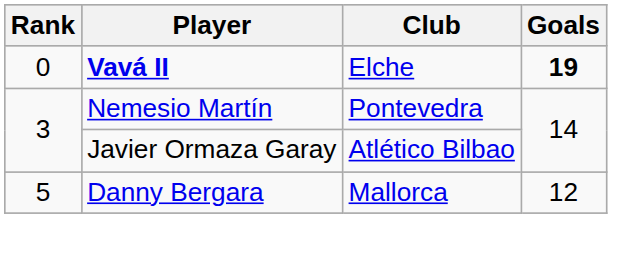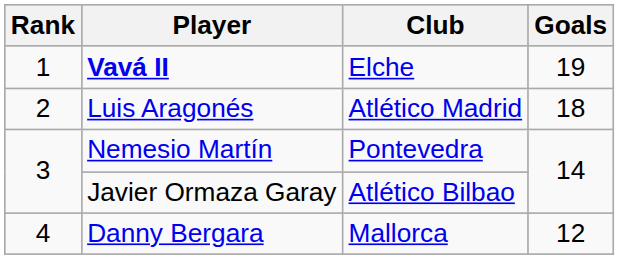 <table class="wikitable">
 <tr>
 <th>Rank</th>
 <th>Player</th>
 <th>Club</th>
 <th>Goals</th>
 </tr>
 <tr>
-<td style="text-align:center">0</td>
+<td style="text-align:center">1</td>
 <td> <strong><a href='#'>Vavá II</a></strong></td>
 <td><a href='#'>Elche</a></td>
-<td style="text-align:center"><strong>19</strong></td>
+<td style="text-align:center">19</td>
+</tr>
+<tr>
+<td style="text-align:center">2</td>
+<td> <a href='#'>Luis Aragonés</a></td>
+<td><a href='#'>Atlético Madrid</a></td>
+<td style="text-align:center">18</td>
 </tr>
 <tr>
 <td style="text-align:center" rowspan="2">3</td>
 <td> <a href='#'>Nemesio Martín</a></td>
 <td><a href='#'>Pontevedra</a></td>
 <td style="text-align:center" rowspan="2">14</td>
 </tr>
 <tr>
 <td> Javier Ormaza Garay</td>
 <td><a href='#'>Atlético Bilbao</a></td>
 </tr>
 <tr>
-<td style="text-align:center">5</td>
+<td style="text-align:center">4</td>
 <td> <a href='#'>Danny Bergara</a></td>
 <td><a href='#'>Mallorca</a></td>
 <td style="text-align:center">12</td>
 </tr>
 </table>
